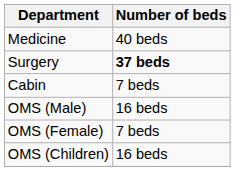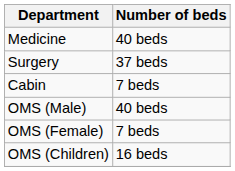 <table class="wikitable">
 <tr>
 <th>Department</th>
 <th>Number of beds</th>
 </tr>
 <tr>
 <td>Medicine</td>
 <td>40 beds</td>
 </tr>
 <tr>
 <td>Surgery</td>
-<td><strong>37 beds</strong></td>
+<td>37 beds</td>
 </tr>
 <tr>
 <td>Cabin</td>
 <td>7 beds</td>
 </tr>
 <tr>
 <td>OMS (Male)</td>
-<td>16 beds</td>
+<td>40 beds</td>
 </tr>
 <tr>
 <td>OMS (Female)</td>
 <td>7 beds</td>
 </tr>
 <tr>
 <td>OMS (Children)</td>
 <td>16 beds</td>
 </tr>
 <tr>
 </tr>
 </table>
